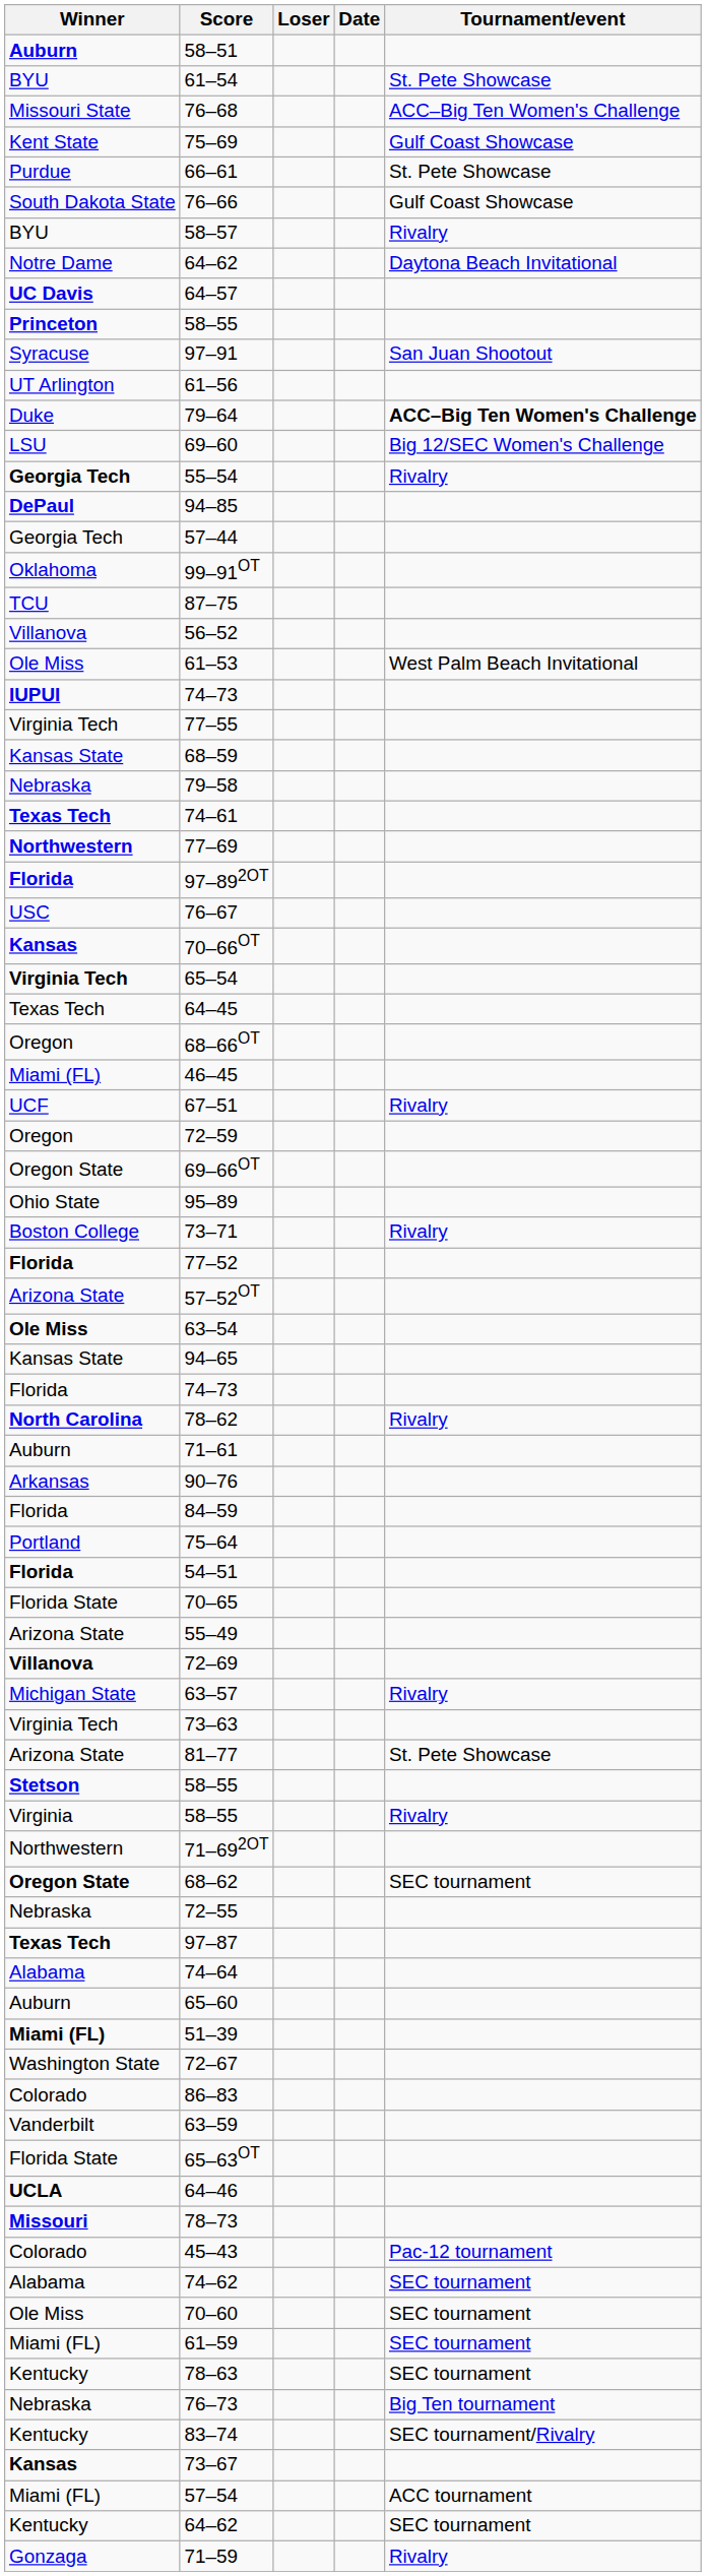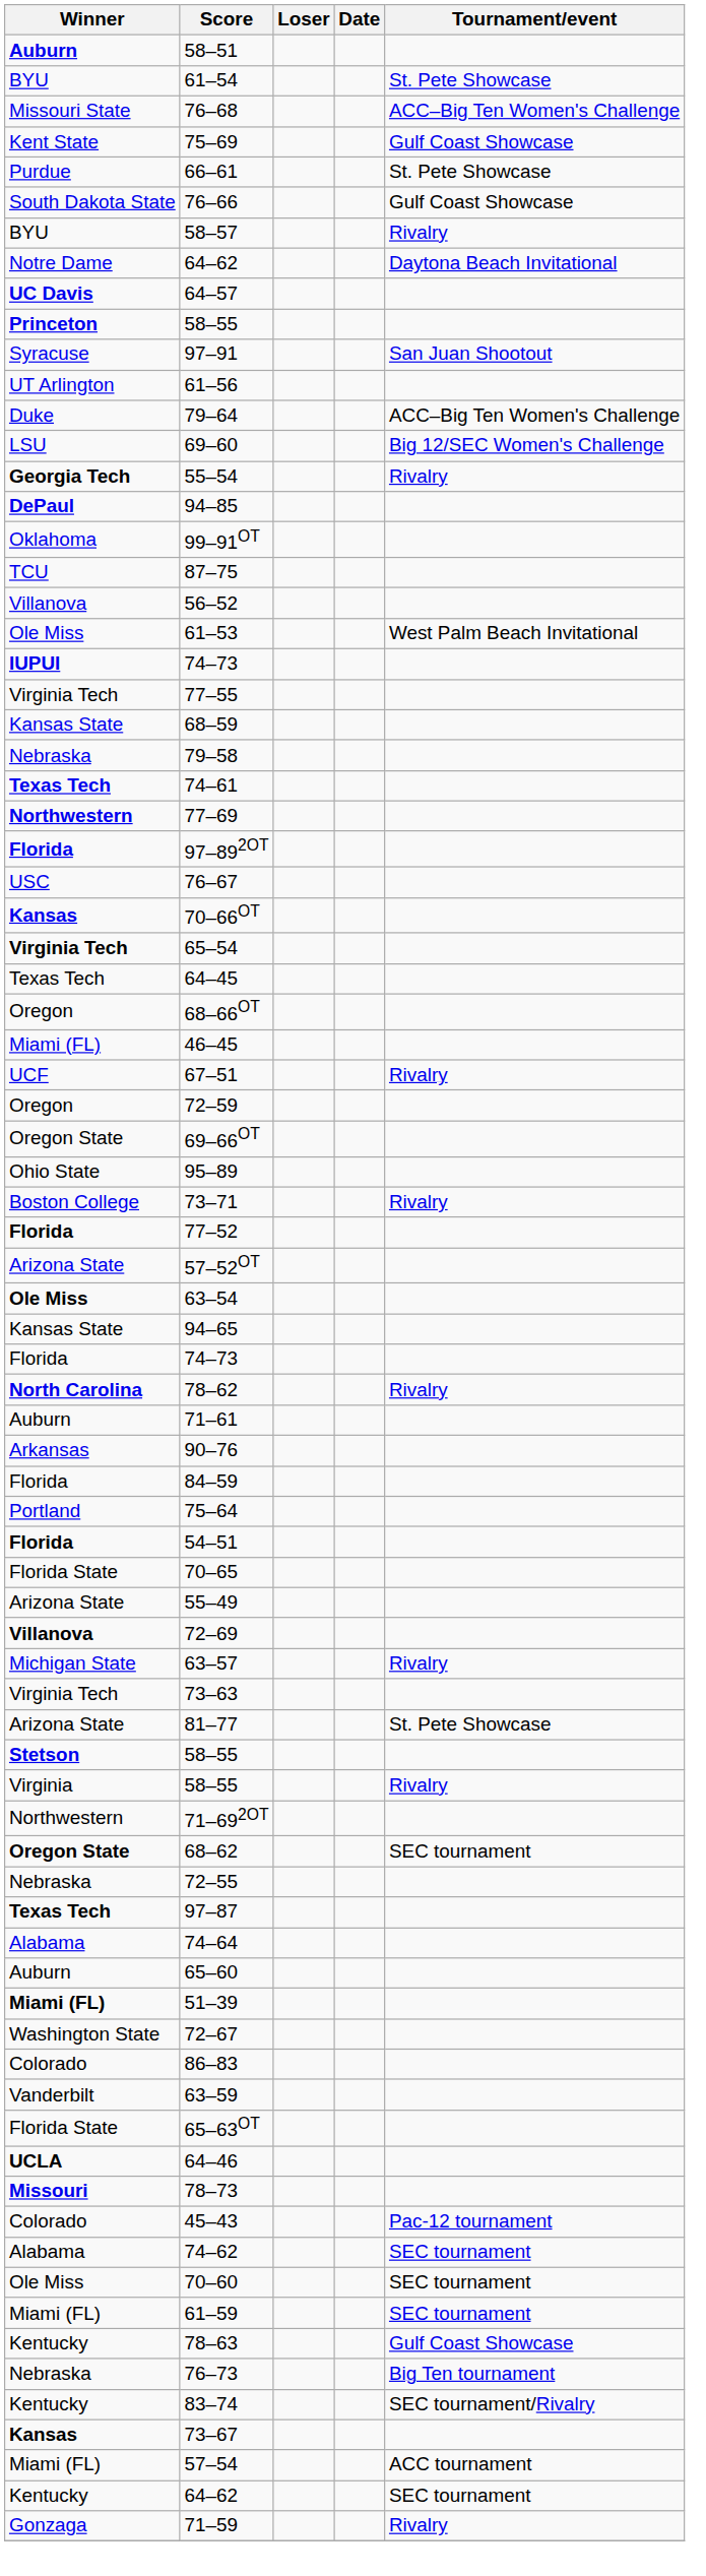 <table class="wikitable sortable ”wikitable" sortable”>
 <tr>
 <th>Winner</th>
 <th>Score</th>
 <th>Loser</th>
 <th>Date</th>
 <th>Tournament/event</th>
 </tr>
 <tr>
 <td><strong><a href='#'>Auburn</a></strong></td>
 <td>58–51</td>
 <td></td>
 <td></td>
 <td></td>
 </tr>
 <tr>
 <td><a href='#'>BYU</a></td>
 <td>61–54</td>
 <td></td>
 <td></td>
 <td><a href='#'>St. Pete Showcase</a></td>
 </tr>
 <tr>
 <td><a href='#'>Missouri State</a></td>
 <td>76–68</td>
 <td></td>
 <td></td>
 <td><a href='#'>ACC–Big Ten Women's Challenge</a></td>
 </tr>
 <tr>
 <td><a href='#'>Kent State</a></td>
 <td>75–69</td>
 <td></td>
 <td></td>
 <td><a href='#'>Gulf Coast Showcase</a></td>
 </tr>
 <tr>
 <td><a href='#'>Purdue</a></td>
 <td>66–61</td>
 <td></td>
 <td></td>
 <td>St. Pete Showcase</td>
 </tr>
 <tr>
 <td><a href='#'>South Dakota State</a></td>
 <td>76–66</td>
 <td></td>
 <td></td>
 <td>Gulf Coast Showcase</td>
 </tr>
 <tr>
 <td>BYU</td>
 <td>58–57</td>
 <td></td>
 <td></td>
 <td><a href='#'>Rivalry</a></td>
 </tr>
 <tr>
 <td><a href='#'>Notre Dame</a></td>
 <td>64–62</td>
 <td></td>
 <td></td>
 <td><a href='#'>Daytona Beach Invitational</a></td>
 </tr>
 <tr>
 <td><strong><a href='#'>UC Davis</a></strong></td>
 <td>64–57</td>
 <td></td>
 <td></td>
 <td></td>
 </tr>
 <tr>
 <td><strong><a href='#'>Princeton</a></strong></td>
 <td>58–55</td>
 <td></td>
 <td></td>
 <td></td>
 </tr>
 <tr>
 <td><a href='#'>Syracuse</a></td>
 <td>97–91</td>
 <td></td>
 <td></td>
 <td><a href='#'>San Juan Shootout</a></td>
 </tr>
 <tr>
 <td><a href='#'>UT Arlington</a></td>
 <td>61–56</td>
 <td></td>
 <td></td>
 <td></td>
 </tr>
 <tr>
 <td><a href='#'>Duke</a></td>
 <td>79–64</td>
 <td></td>
 <td></td>
-<td><strong>ACC–Big Ten Women's Challenge</strong></td>
+<td>ACC–Big Ten Women's Challenge</td>
 </tr>
 <tr>
 <td><a href='#'>LSU</a></td>
 <td>69–60</td>
 <td></td>
 <td></td>
 <td><a href='#'>Big 12/SEC Women's Challenge</a></td>
 </tr>
 <tr>
 <td><strong>Georgia Tech</strong></td>
 <td>55–54</td>
 <td></td>
 <td></td>
 <td><a href='#'>Rivalry</a></td>
 </tr>
 <tr>
 <td><strong><a href='#'>DePaul</a></strong></td>
 <td>94–85</td>
-<td></td>
-<td></td>
-<td></td>
-</tr>
-<tr>
-<td>Georgia Tech</td>
-<td>57–44</td>
 <td></td>
 <td></td>
 <td></td>
 </tr>
 <tr>
 <td><a href='#'>Oklahoma</a></td>
 <td>99–91<sup>OT</sup></td>
 <td></td>
 <td></td>
 <td></td>
 </tr>
 <tr>
 <td><a href='#'>TCU</a></td>
 <td>87–75</td>
 <td></td>
 <td></td>
 <td></td>
 </tr>
 <tr>
 <td><a href='#'>Villanova</a></td>
 <td>56–52</td>
 <td></td>
 <td></td>
 <td></td>
 </tr>
 <tr>
 <td><a href='#'>Ole Miss</a></td>
 <td>61–53</td>
 <td></td>
 <td></td>
 <td>West Palm Beach Invitational</td>
 </tr>
 <tr>
 <td><strong><a href='#'>IUPUI</a></strong></td>
 <td>74–73</td>
 <td></td>
 <td></td>
 <td></td>
 </tr>
 <tr>
 <td>Virginia Tech</td>
 <td>77–55</td>
 <td></td>
 <td></td>
 <td></td>
 </tr>
 <tr>
 <td><a href='#'>Kansas State</a></td>
 <td>68–59</td>
 <td></td>
 <td></td>
 <td></td>
 </tr>
 <tr>
 <td><a href='#'>Nebraska</a></td>
 <td>79–58</td>
 <td></td>
 <td></td>
 <td></td>
 </tr>
 <tr>
 <td><strong><a href='#'>Texas Tech</a></strong></td>
 <td>74–61</td>
 <td></td>
 <td></td>
 <td></td>
 </tr>
 <tr>
 <td><strong><a href='#'>Northwestern</a></strong></td>
 <td>77–69</td>
 <td></td>
 <td></td>
 <td></td>
 </tr>
 <tr>
 <td><strong><a href='#'>Florida</a></strong></td>
 <td>97–89<sup>2OT</sup></td>
 <td></td>
 <td></td>
 <td></td>
 </tr>
 <tr>
 <td><a href='#'>USC</a></td>
 <td>76–67</td>
 <td></td>
 <td></td>
 <td></td>
 </tr>
 <tr>
 <td><strong><a href='#'>Kansas</a></strong></td>
 <td>70–66<sup>OT</sup></td>
 <td></td>
 <td></td>
 <td></td>
 </tr>
 <tr>
 <td><strong>Virginia Tech</strong></td>
 <td>65–54</td>
 <td></td>
 <td></td>
 <td></td>
 </tr>
 <tr>
 <td>Texas Tech</td>
 <td>64–45</td>
 <td></td>
 <td></td>
 <td></td>
 </tr>
 <tr>
 <td>Oregon</td>
 <td>68–66<sup>OT</sup></td>
 <td></td>
 <td></td>
 <td></td>
 </tr>
 <tr>
 <td><a href='#'>Miami (FL)</a></td>
 <td>46–45</td>
 <td></td>
 <td></td>
 <td></td>
 </tr>
 <tr>
 <td><a href='#'>UCF</a></td>
 <td>67–51</td>
 <td></td>
 <td></td>
 <td><a href='#'>Rivalry</a></td>
 </tr>
 <tr>
 <td>Oregon</td>
 <td>72–59</td>
 <td></td>
 <td></td>
 <td></td>
 </tr>
 <tr>
 <td>Oregon State</td>
 <td>69–66<sup>OT</sup></td>
 <td></td>
 <td></td>
 <td></td>
 </tr>
 <tr>
 <td>Ohio State</td>
 <td>95–89</td>
 <td></td>
 <td></td>
 <td></td>
 </tr>
 <tr>
 <td><a href='#'>Boston College</a></td>
 <td>73–71</td>
 <td></td>
 <td></td>
 <td><a href='#'>Rivalry</a></td>
 </tr>
 <tr>
 <td><strong>Florida</strong></td>
 <td>77–52</td>
 <td></td>
 <td></td>
 <td></td>
 </tr>
 <tr>
 <td><a href='#'>Arizona State</a></td>
 <td>57–52<sup>OT</sup></td>
 <td></td>
 <td></td>
 <td></td>
 </tr>
 <tr>
 <td><strong>Ole Miss</strong></td>
 <td>63–54</td>
 <td></td>
 <td></td>
 <td></td>
 </tr>
 <tr>
 <td>Kansas State</td>
 <td>94–65</td>
 <td></td>
 <td></td>
 <td></td>
 </tr>
 <tr>
 <td>Florida</td>
 <td>74–73</td>
 <td></td>
 <td></td>
 <td></td>
 </tr>
 <tr>
 <td><strong><a href='#'>North Carolina</a></strong></td>
 <td>78–62</td>
 <td></td>
 <td></td>
 <td><a href='#'>Rivalry</a></td>
 </tr>
 <tr>
 <td>Auburn</td>
 <td>71–61</td>
 <td></td>
 <td></td>
 <td></td>
 </tr>
 <tr>
 <td><a href='#'>Arkansas</a></td>
 <td>90–76</td>
 <td></td>
 <td></td>
 <td></td>
 </tr>
 <tr>
 <td>Florida</td>
 <td>84–59</td>
 <td></td>
 <td></td>
 <td></td>
 </tr>
 <tr>
 <td><a href='#'>Portland</a></td>
 <td>75–64</td>
 <td></td>
 <td></td>
 <td></td>
 </tr>
 <tr>
 <td><strong>Florida</strong></td>
 <td>54–51</td>
 <td></td>
 <td></td>
 <td></td>
 </tr>
 <tr>
 <td>Florida State</td>
 <td>70–65</td>
 <td></td>
 <td></td>
 <td></td>
 </tr>
 <tr>
 <td>Arizona State</td>
 <td>55–49</td>
 <td></td>
 <td></td>
 <td></td>
 </tr>
 <tr>
 <td><strong>Villanova</strong></td>
 <td>72–69</td>
 <td></td>
 <td></td>
 <td></td>
 </tr>
 <tr>
 <td><a href='#'>Michigan State</a></td>
 <td>63–57</td>
 <td></td>
 <td></td>
 <td><a href='#'>Rivalry</a></td>
 </tr>
 <tr>
 <td>Virginia Tech</td>
 <td>73–63</td>
 <td></td>
 <td></td>
 <td></td>
 </tr>
 <tr>
 <td>Arizona State</td>
 <td>81–77</td>
 <td></td>
 <td></td>
 <td>St. Pete Showcase</td>
 </tr>
 <tr>
 <td><strong><a href='#'>Stetson</a></strong></td>
 <td>58–55</td>
 <td></td>
 <td></td>
 <td></td>
 </tr>
 <tr>
 <td>Virginia</td>
 <td>58–55</td>
 <td></td>
 <td></td>
 <td><a href='#'>Rivalry</a></td>
 </tr>
 <tr>
 <td>Northwestern</td>
 <td>71–69<sup>2OT</sup></td>
 <td></td>
 <td></td>
 <td></td>
 </tr>
 <tr>
 <td><strong>Oregon State</strong></td>
 <td>68–62</td>
 <td></td>
 <td></td>
 <td>SEC tournament</td>
 </tr>
 <tr>
 <td>Nebraska</td>
 <td>72–55</td>
 <td></td>
 <td></td>
 <td></td>
 </tr>
 <tr>
 <td><strong>Texas Tech</strong></td>
 <td>97–87</td>
 <td></td>
 <td></td>
 <td></td>
 </tr>
 <tr>
 <td><a href='#'>Alabama</a></td>
 <td>74–64</td>
 <td></td>
 <td></td>
 <td></td>
 </tr>
 <tr>
 <td>Auburn</td>
 <td>65–60</td>
 <td></td>
 <td></td>
 <td></td>
 </tr>
 <tr>
 <td><strong>Miami (FL)</strong></td>
 <td>51–39</td>
 <td></td>
 <td></td>
 <td></td>
 </tr>
 <tr>
 <td>Washington State</td>
 <td>72–67</td>
 <td></td>
 <td></td>
 <td></td>
 </tr>
 <tr>
 <td>Colorado</td>
 <td>86–83</td>
 <td></td>
 <td></td>
 <td></td>
 </tr>
 <tr>
 <td>Vanderbilt</td>
 <td>63–59</td>
 <td></td>
 <td></td>
 <td></td>
 </tr>
 <tr>
 <td>Florida State</td>
 <td>65–63<sup>OT</sup></td>
 <td></td>
 <td></td>
 <td></td>
 </tr>
 <tr>
 <td><strong>UCLA</strong></td>
 <td>64–46</td>
 <td></td>
 <td></td>
 <td></td>
 </tr>
 <tr>
 <td><strong><a href='#'>Missouri</a></strong></td>
 <td>78–73</td>
 <td></td>
 <td></td>
 <td></td>
 </tr>
 <tr>
 <td>Colorado</td>
 <td>45–43</td>
 <td></td>
 <td></td>
 <td><a href='#'>Pac-12 tournament</a></td>
 </tr>
 <tr>
 <td>Alabama</td>
 <td>74–62</td>
 <td></td>
 <td></td>
 <td><a href='#'>SEC tournament</a></td>
 </tr>
 <tr>
 <td>Ole Miss</td>
 <td>70–60</td>
 <td></td>
 <td></td>
 <td>SEC tournament</td>
 </tr>
 <tr>
 <td>Miami (FL)</td>
 <td>61–59</td>
 <td></td>
 <td></td>
 <td><a href='#'>SEC tournament</a></td>
 </tr>
 <tr>
 <td>Kentucky</td>
 <td>78–63</td>
 <td></td>
 <td></td>
-<td>SEC tournament</td>
+<td><a href='#'>Gulf Coast Showcase</a></td>
 </tr>
 <tr>
 <td>Nebraska</td>
 <td>76–73</td>
 <td></td>
 <td></td>
 <td><a href='#'>Big Ten tournament</a></td>
 </tr>
 <tr>
 <td>Kentucky</td>
 <td>83–74</td>
 <td></td>
 <td></td>
 <td>SEC tournament/<a href='#'>Rivalry</a></td>
 </tr>
 <tr>
 <td><strong>Kansas</strong></td>
 <td>73–67</td>
 <td></td>
 <td></td>
 <td></td>
 </tr>
 <tr>
 <td>Miami (FL)</td>
 <td>57–54</td>
 <td></td>
 <td></td>
 <td>ACC tournament</td>
 </tr>
 <tr>
 <td>Kentucky</td>
 <td>64–62</td>
 <td></td>
 <td></td>
 <td>SEC tournament</td>
 </tr>
 <tr>
 <td><a href='#'>Gonzaga</a></td>
 <td>71–59</td>
 <td></td>
 <td></td>
 <td><a href='#'>Rivalry</a></td>
 </tr>
 <tr>
 </tr>
 </table>
